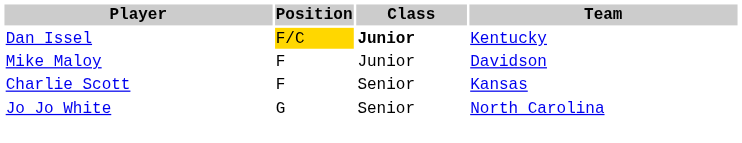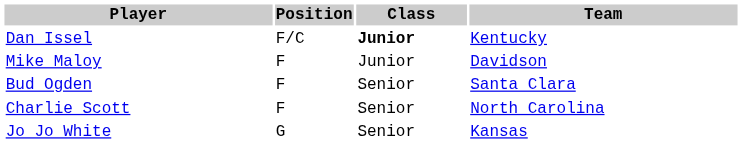 <table style="width:600px" "border:'1' 'solid' 'gray'">
 <tr>
 <th bgcolor="#CCCCCC" style="width:40%">Player</th>
 <th bgcolor="#CCCCCC" style="width:4%">Position</th>
 <th bgcolor="#CCCCCC" style="width:16%">Class</th>
 <th bgcolor="#CCCCCC" style="width:40%">Team</th>
 </tr>
 <tr>
 <td><a href='#'>Dan Issel</a></td>
-<td style="background: gold;">F/C</td>
+<td>F/C</td>
 <td><strong>Junior</strong></td>
 <td><a href='#'>Kentucky</a></td>
 </tr>
 <tr>
 <td><a href='#'>Mike Maloy</a></td>
 <td>F</td>
 <td>Junior</td>
 <td><a href='#'>Davidson</a></td>
 </tr>
 <tr>
+<td><a href='#'>Bud Ogden</a></td>
+<td>F</td>
+<td>Senior</td>
+<td><a href='#'>Santa Clara</a></td>
+</tr>
+<tr>
 <td><a href='#'>Charlie Scott</a></td>
 <td>F</td>
 <td>Senior</td>
-<td><a href='#'>Kansas</a></td>
+<td><a href='#'>North Carolina</a></td>
 </tr>
 <tr>
 <td><a href='#'>Jo Jo White</a></td>
 <td>G</td>
 <td>Senior</td>
-<td><a href='#'>North Carolina</a></td>
+<td><a href='#'>Kansas</a></td>
 </tr>
 </table>
